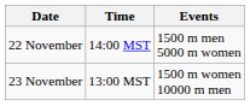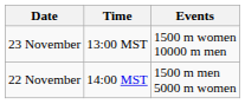 <table class="wikitable" border="1">
 <tr>
 <th>Date</th>
 <th>Time</th>
 <th>Events</th>
 </tr>
 <tr>
+<td>23 November</td>
+<td>13:00 MST</td>
+<td>1500 m women<br>10000 m men</td>
+</tr>
+<tr>
 <td>22 November</td>
 <td>14:00 <a href='#'>MST</a></td>
 <td>1500 m men<br>5000 m women</td>
 </tr>
-<tr>
-<td>23 November</td>
-<td>13:00 MST</td>
-<td>1500 m women<br>10000 m men</td>
-</tr>
 </table>
